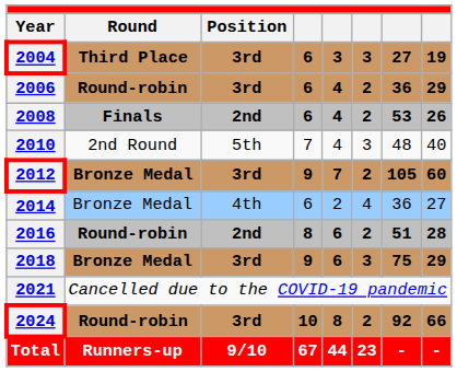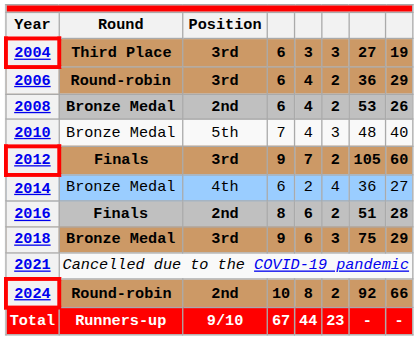 <table class="wikitable" style="font-size:90%; text-align:center;">
 <tr>
 <th style="background:#FF0000;" colspan="8"><a href='#'></a></th>
 </tr>
 <tr>
 <th scope="col">Year</th>
 <th scope="col">Round</th>
 <th scope="col">Position</th>
 <th scope="col"></th>
 <th scope="col"></th>
 <th scope="col"></th>
 <th scope="col"></th>
 <th scope="col"></th>
 </tr>
 <tr style="background:#CC9966">
 <th style="border: 3px solid red"> <a href='#'>2004</a></th>
 <td><strong>Third Place</strong></td>
 <td> <strong>3rd</strong></td>
 <td><strong>6</strong></td>
 <td><strong>3</strong></td>
 <td><strong>3</strong></td>
 <td><strong>27</strong></td>
 <td><strong>19</strong></td>
 </tr>
 <tr style="background:#CC9966">
 <th> <a href='#'>2006</a></th>
 <td><strong>Round-robin</strong></td>
 <td> <strong>3rd</strong></td>
 <td><strong>6</strong></td>
 <td><strong>4</strong></td>
 <td><strong>2</strong></td>
 <td><strong>36</strong></td>
 <td><strong>29</strong></td>
 </tr>
 <tr style="background:silver">
 <th> <a href='#'>2008</a></th>
-<td><strong>Finals</strong></td>
+<td><strong>Bronze Medal</strong></td>
 <td> <strong>2nd</strong></td>
 <td><strong>6</strong></td>
 <td><strong>4</strong></td>
 <td><strong>2</strong></td>
 <td><strong>53</strong></td>
 <td><strong>26</strong></td>
 </tr>
 <tr>
 <th> <a href='#'>2010</a></th>
-<td>2nd Round</td>
+<td>Bronze Medal</td>
 <td>5th</td>
 <td>7</td>
 <td>4</td>
 <td>3</td>
 <td>48</td>
 <td>40</td>
 </tr>
 <tr style="background:#CC9966">
 <th style="border: 3px solid red"> <a href='#'>2012</a></th>
-<td><strong>Bronze Medal</strong></td>
+<td><strong>Finals</strong></td>
 <td> <strong>3rd</strong></td>
 <td><strong>9</strong></td>
 <td><strong>7</strong></td>
 <td><strong>2</strong></td>
 <td><strong>105</strong></td>
 <td><strong>60</strong></td>
 </tr>
 <tr style="background:#9ACDFF">
 <th> <a href='#'>2014</a></th>
 <td>Bronze Medal</td>
 <td>4th</td>
 <td>6</td>
 <td>2</td>
 <td>4</td>
 <td>36</td>
 <td>27</td>
 </tr>
 <tr style="background:silver">
 <th> <a href='#'>2016</a></th>
-<td><strong>Round-robin</strong></td>
+<td><strong>Finals</strong></td>
 <td> <strong>2nd</strong></td>
 <td><strong>8</strong></td>
 <td><strong>6</strong></td>
 <td><strong>2</strong></td>
 <td><strong>51</strong></td>
 <td><strong>28</strong></td>
 </tr>
 <tr style="background:#CC9966">
 <th> <a href='#'>2018</a></th>
 <td><strong>Bronze Medal</strong></td>
 <td> <strong>3rd</strong></td>
 <td><strong>9</strong></td>
 <td><strong>6</strong></td>
 <td><strong>3</strong></td>
 <td><strong>75</strong></td>
 <td><strong>29</strong></td>
 </tr>
 <tr>
 <th> <a href='#'>2021</a></th>
 <td colspan="8"><em>Cancelled due to the <a href='#'>COVID-19 pandemic</a></em></td>
 </tr>
 <tr style="background:#CC9966">
 <th style="border: 3px solid red">  <a href='#'>2024</a></th>
 <td><strong>Round-robin</strong></td>
-<td> <strong>3rd</strong></td>
+<td> <strong>2nd</strong></td>
 <td><strong>10</strong></td>
 <td><strong>8</strong></td>
 <td><strong>2</strong></td>
 <td><strong>92</strong></td>
 <td><strong>66</strong></td>
 </tr>
 <tr>
 <th style="color:white; background:#FF0000;"><strong>Total</strong></th>
 <th style="color:white; background:#FF0000;"><strong>Runners-up</strong></th>
 <th style="color:white; background:#FF0000;"><strong>9/10</strong></th>
 <th style="color:white; background:#FF0000;"><strong>67</strong></th>
 <th style="color:white; background:#FF0000;"><strong>44</strong></th>
 <th style="color:white; background:#FF0000;"><strong>23</strong></th>
 <th style="color:white; background:#FF0000;"><strong>-</strong></th>
 <th style="color:white; background:#FF0000;"><strong>-</strong></th>
 </tr>
 </table>
